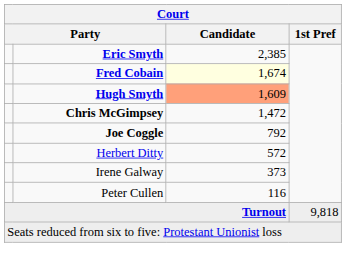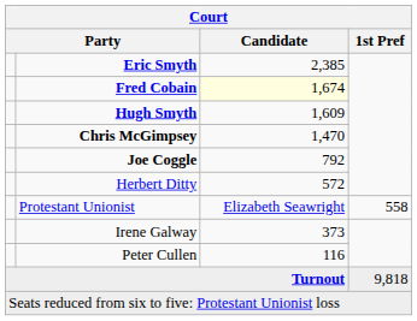 <table class="wikitable">
 <tr>
 <th colspan="4" align="center"><a href='#'>Court</a></th>
 </tr>
 <tr>
 <th colspan="2" align="center" width=200>Party</th>
 <th width=150>Candidate</th>
 <th width=60>1st Pref</th>
 </tr>
 <tr>
 <td></td>
 <td align="right"><strong><a href='#'>Eric Smyth</a></strong></td>
 <td align="right">2,385</td>
 </tr>
 <tr>
 <td></td>
 <td align="right"><strong><a href='#'>Fred Cobain</a></strong></td>
 <td align="right" style="background: lightyellow;">1,674</td>
 </tr>
 <tr>
 <td></td>
 <td align="right"><strong><a href='#'>Hugh Smyth</a></strong></td>
-<td align="right" style="background: lightsalmon;">1,609</td>
+<td align="right">1,609</td>
 </tr>
 <tr>
 <td></td>
 <td align="right"><strong>Chris McGimpsey</strong></td>
-<td align="right">1,472</td>
+<td align="right">1,470</td>
 </tr>
 <tr>
 <td></td>
 <td align="right"><strong>Joe Coggle</strong></td>
 <td align="right">792</td>
 </tr>
 <tr>
 <td></td>
 <td align="right"><a href='#'>Herbert Ditty</a></td>
 <td align="right">572</td>
+</tr>
+<tr>
+<td bgcolor=></td>
+<td><a href='#'>Protestant Unionist</a></td>
+<td align="right"><a href='#'>Elizabeth Seawright</a></td>
+<td align="right">558</td>
 </tr>
 <tr>
 <td></td>
 <td align="right">Irene Galway</td>
 <td align="right">373</td>
 </tr>
 <tr>
 <td></td>
 <td align="right">Peter Cullen</td>
 <td align="right">116</td>
 </tr>
 <tr bgcolor="EEEEEE">
 <td colspan=3 align="right"><strong><a href='#'>Turnout</a></strong></td>
 <td align="right">9,818</td>
 </tr>
 <tr bgcolor="EEEEEE">
 <td colspan=4>Seats reduced from six to five: <a href='#'>Protestant Unionist</a> loss</td>
 </tr>
 </table>
